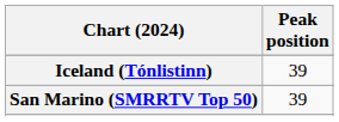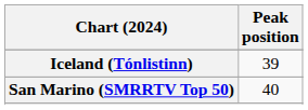 <table class="wikitable sortable plainrowheaders" style="text-align:center">
 <tr>
 <th scope="col">Chart (2024)</th>
 <th scope="col">Peak<br>position</th>
 </tr>
 <tr>
 </tr>
 <tr>
 <th scope="row">Iceland (<a href='#'>Tónlistinn</a>)</th>
 <td>39</td>
 </tr>
 <tr>
 </tr>
 <tr>
 <th scope="row">San Marino (<a href='#'>SMRRTV Top 50</a>)</th>
-<td>39</td>
+<td>40</td>
 </tr>
 <tr>
 </tr>
 <tr>
 </tr>
 </table>
